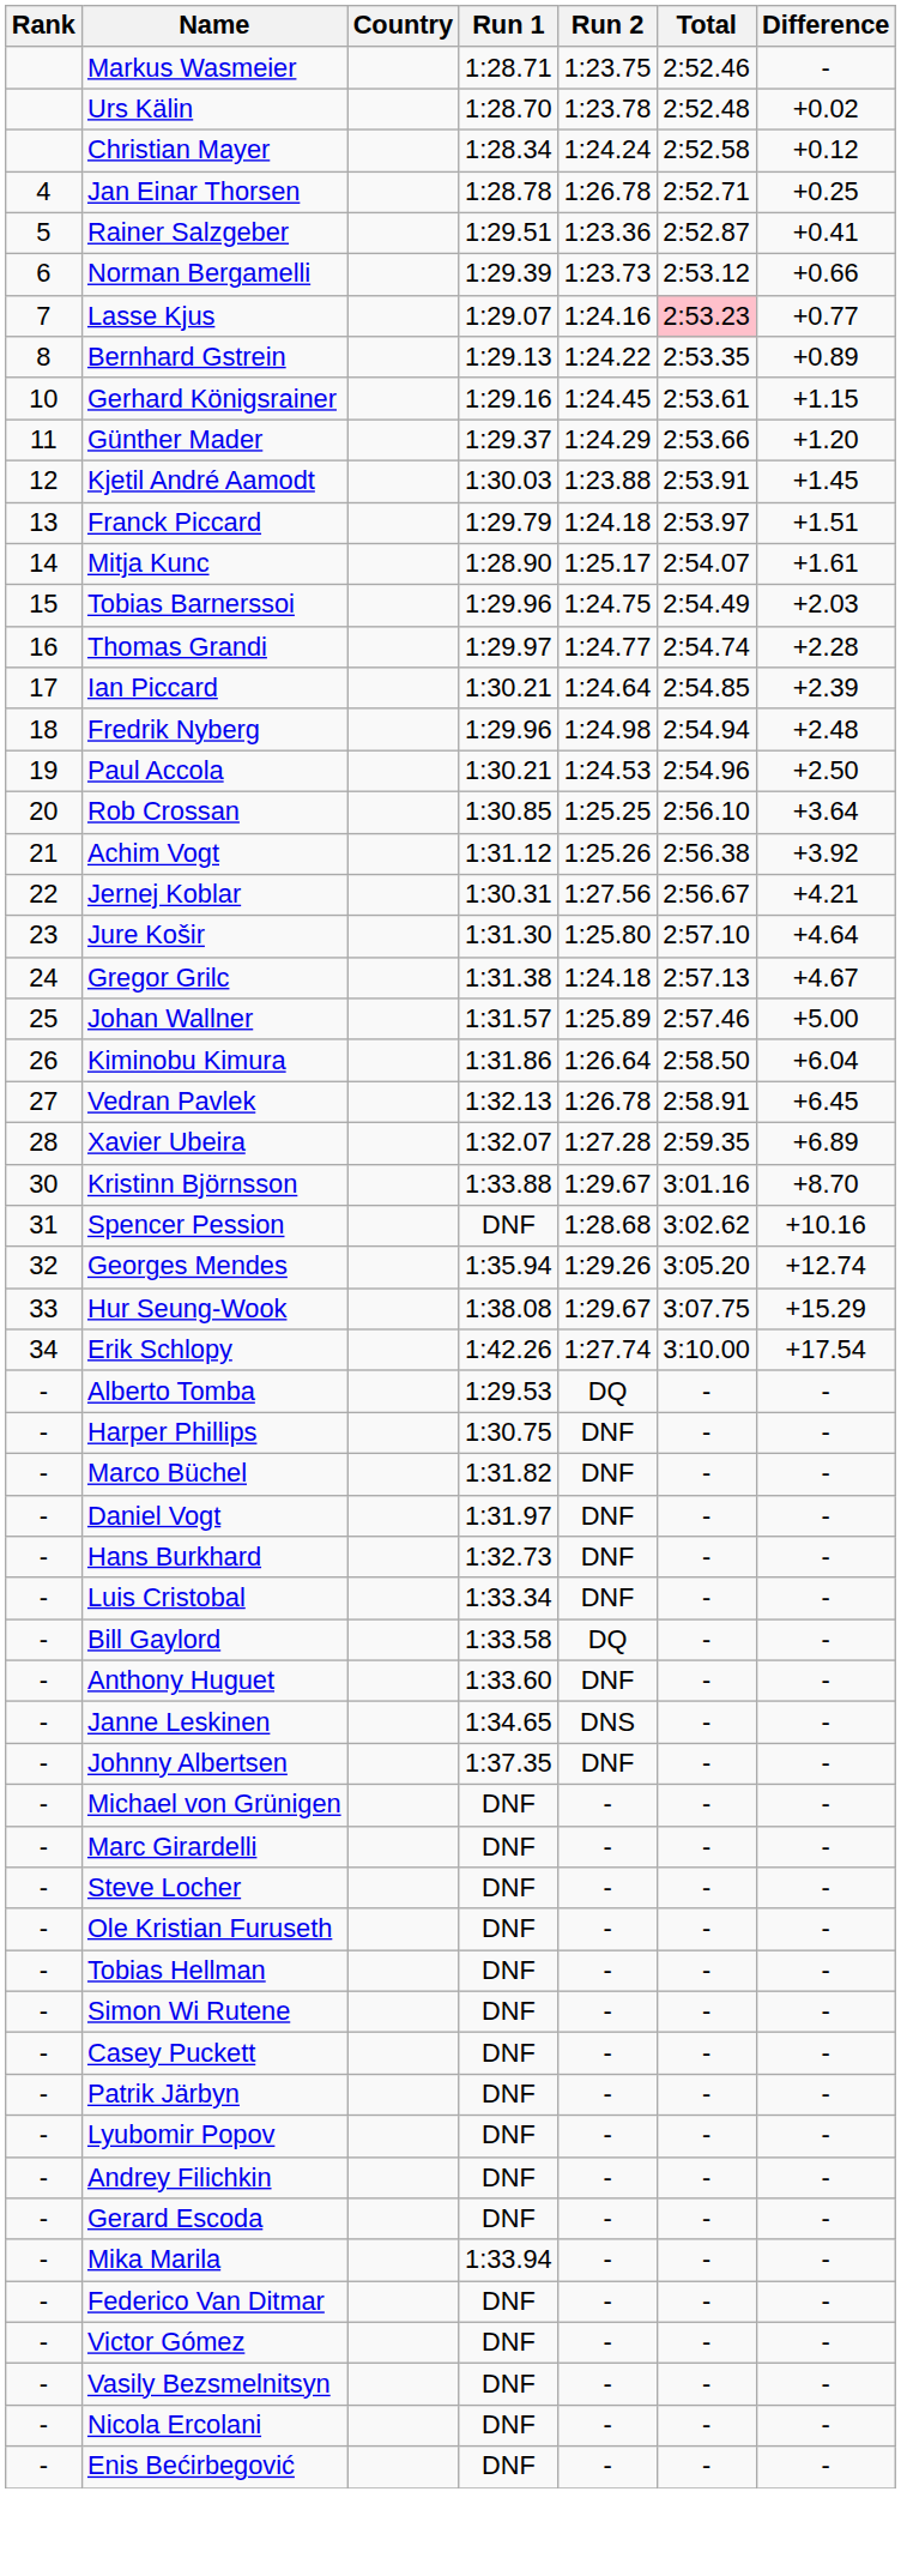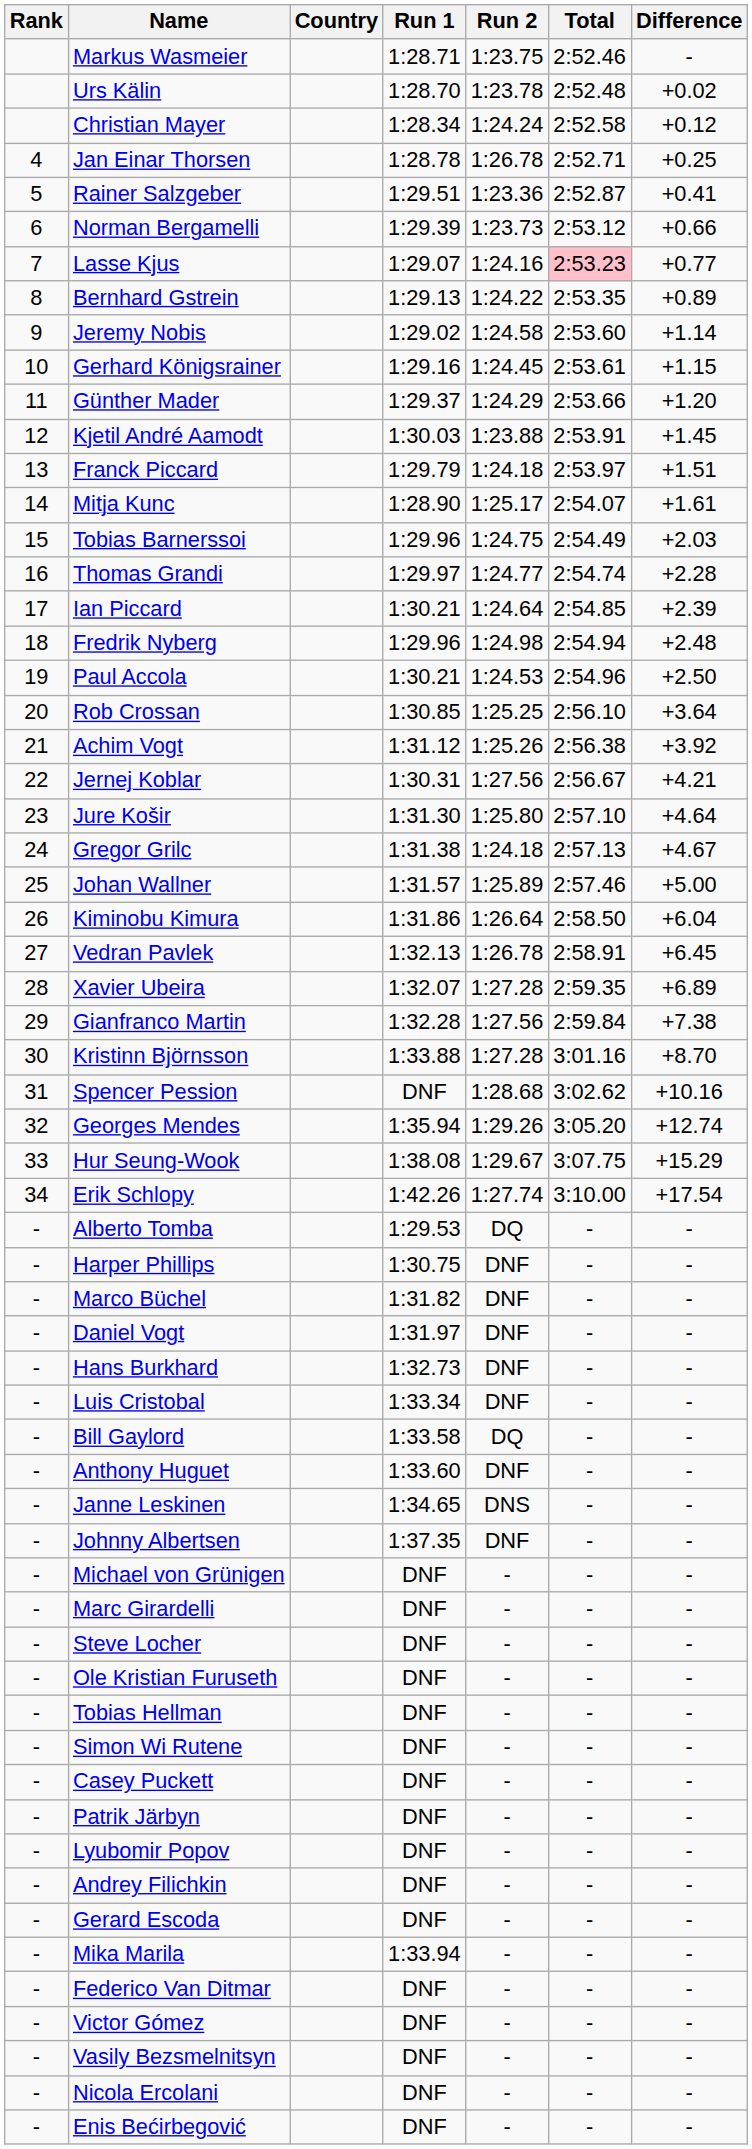 <table class="wikitable sortable" style="text-align:center">
 <tr>
 <th>Rank</th>
 <th>Name</th>
 <th>Country</th>
 <th>Run 1</th>
 <th>Run 2</th>
 <th>Total</th>
 <th>Difference</th>
 </tr>
 <tr>
 <td></td>
 <td align=left><a href='#'>Markus Wasmeier</a></td>
 <td align=left></td>
 <td>1:28.71</td>
 <td>1:23.75</td>
 <td>2:52.46</td>
 <td>-</td>
 </tr>
 <tr>
 <td></td>
 <td align=left><a href='#'>Urs Kälin</a></td>
 <td align=left></td>
 <td>1:28.70</td>
 <td>1:23.78</td>
 <td>2:52.48</td>
 <td>+0.02</td>
 </tr>
 <tr>
 <td></td>
 <td align=left><a href='#'>Christian Mayer</a></td>
 <td align=left></td>
 <td>1:28.34</td>
 <td>1:24.24</td>
 <td>2:52.58</td>
 <td>+0.12</td>
 </tr>
 <tr>
 <td>4</td>
 <td align=left><a href='#'>Jan Einar Thorsen</a></td>
 <td align=left></td>
 <td>1:28.78</td>
 <td>1:26.78</td>
 <td>2:52.71</td>
 <td>+0.25</td>
 </tr>
 <tr>
 <td>5</td>
 <td align=left><a href='#'>Rainer Salzgeber</a></td>
 <td align=left></td>
 <td>1:29.51</td>
 <td>1:23.36</td>
 <td>2:52.87</td>
 <td>+0.41</td>
 </tr>
 <tr>
 <td>6</td>
 <td align=left><a href='#'>Norman Bergamelli</a></td>
 <td align=left></td>
 <td>1:29.39</td>
 <td>1:23.73</td>
 <td>2:53.12</td>
 <td>+0.66</td>
 </tr>
 <tr>
 <td>7</td>
 <td align=left><a href='#'>Lasse Kjus</a></td>
 <td align=left></td>
 <td>1:29.07</td>
 <td>1:24.16</td>
 <td style="background: pink;">2:53.23</td>
 <td>+0.77</td>
 </tr>
 <tr>
 <td>8</td>
 <td align=left><a href='#'>Bernhard Gstrein</a></td>
 <td align=left></td>
 <td>1:29.13</td>
 <td>1:24.22</td>
 <td>2:53.35</td>
 <td>+0.89</td>
+</tr>
+<tr>
+<td>9</td>
+<td align=left><a href='#'>Jeremy Nobis</a></td>
+<td align=left></td>
+<td>1:29.02</td>
+<td>1:24.58</td>
+<td>2:53.60</td>
+<td>+1.14</td>
 </tr>
 <tr>
 <td>10</td>
 <td align=left><a href='#'>Gerhard Königsrainer</a></td>
 <td align=left></td>
 <td>1:29.16</td>
 <td>1:24.45</td>
 <td>2:53.61</td>
 <td>+1.15</td>
 </tr>
 <tr>
 <td>11</td>
 <td align=left><a href='#'>Günther Mader</a></td>
 <td align=left></td>
 <td>1:29.37</td>
 <td>1:24.29</td>
 <td>2:53.66</td>
 <td>+1.20</td>
 </tr>
 <tr>
 <td>12</td>
 <td align=left><a href='#'>Kjetil André Aamodt</a></td>
 <td align=left></td>
 <td>1:30.03</td>
 <td>1:23.88</td>
 <td>2:53.91</td>
 <td>+1.45</td>
 </tr>
 <tr>
 <td>13</td>
 <td align=left><a href='#'>Franck Piccard</a></td>
 <td align=left></td>
 <td>1:29.79</td>
 <td>1:24.18</td>
 <td>2:53.97</td>
 <td>+1.51</td>
 </tr>
 <tr>
 <td>14</td>
 <td align=left><a href='#'>Mitja Kunc</a></td>
 <td align=left></td>
 <td>1:28.90</td>
 <td>1:25.17</td>
 <td>2:54.07</td>
 <td>+1.61</td>
 </tr>
 <tr>
 <td>15</td>
 <td align=left><a href='#'>Tobias Barnerssoi</a></td>
 <td align=left></td>
 <td>1:29.96</td>
 <td>1:24.75</td>
 <td>2:54.49</td>
 <td>+2.03</td>
 </tr>
 <tr>
 <td>16</td>
 <td align=left><a href='#'>Thomas Grandi</a></td>
 <td align=left></td>
 <td>1:29.97</td>
 <td>1:24.77</td>
 <td>2:54.74</td>
 <td>+2.28</td>
 </tr>
 <tr>
 <td>17</td>
 <td align=left><a href='#'>Ian Piccard</a></td>
 <td align=left></td>
 <td>1:30.21</td>
 <td>1:24.64</td>
 <td>2:54.85</td>
 <td>+2.39</td>
 </tr>
 <tr>
 <td>18</td>
 <td align=left><a href='#'>Fredrik Nyberg</a></td>
 <td align=left></td>
 <td>1:29.96</td>
 <td>1:24.98</td>
 <td>2:54.94</td>
 <td>+2.48</td>
 </tr>
 <tr>
 <td>19</td>
 <td align=left><a href='#'>Paul Accola</a></td>
 <td align=left></td>
 <td>1:30.21</td>
 <td>1:24.53</td>
 <td>2:54.96</td>
 <td>+2.50</td>
 </tr>
 <tr>
 <td>20</td>
 <td align=left><a href='#'>Rob Crossan</a></td>
 <td align=left></td>
 <td>1:30.85</td>
 <td>1:25.25</td>
 <td>2:56.10</td>
 <td>+3.64</td>
 </tr>
 <tr>
 <td>21</td>
 <td align=left><a href='#'>Achim Vogt</a></td>
 <td align=left></td>
 <td>1:31.12</td>
 <td>1:25.26</td>
 <td>2:56.38</td>
 <td>+3.92</td>
 </tr>
 <tr>
 <td>22</td>
 <td align=left><a href='#'>Jernej Koblar</a></td>
 <td align=left></td>
 <td>1:30.31</td>
 <td>1:27.56</td>
 <td>2:56.67</td>
 <td>+4.21</td>
 </tr>
 <tr>
 <td>23</td>
 <td align=left><a href='#'>Jure Košir</a></td>
 <td align=left></td>
 <td>1:31.30</td>
 <td>1:25.80</td>
 <td>2:57.10</td>
 <td>+4.64</td>
 </tr>
 <tr>
 <td>24</td>
 <td align=left><a href='#'>Gregor Grilc</a></td>
 <td align=left></td>
 <td>1:31.38</td>
 <td>1:24.18</td>
 <td>2:57.13</td>
 <td>+4.67</td>
 </tr>
 <tr>
 <td>25</td>
 <td align=left><a href='#'>Johan Wallner</a></td>
 <td align=left></td>
 <td>1:31.57</td>
 <td>1:25.89</td>
 <td>2:57.46</td>
 <td>+5.00</td>
 </tr>
 <tr>
 <td>26</td>
 <td align=left><a href='#'>Kiminobu Kimura</a></td>
 <td align=left></td>
 <td>1:31.86</td>
 <td>1:26.64</td>
 <td>2:58.50</td>
 <td>+6.04</td>
 </tr>
 <tr>
 <td>27</td>
 <td align=left><a href='#'>Vedran Pavlek</a></td>
 <td align=left></td>
 <td>1:32.13</td>
 <td>1:26.78</td>
 <td>2:58.91</td>
 <td>+6.45</td>
 </tr>
 <tr>
 <td>28</td>
 <td align=left><a href='#'>Xavier Ubeira</a></td>
 <td align=left></td>
 <td>1:32.07</td>
 <td>1:27.28</td>
 <td>2:59.35</td>
 <td>+6.89</td>
 </tr>
 <tr>
+<td>29</td>
+<td align=left><a href='#'>Gianfranco Martin</a></td>
+<td align=left></td>
+<td>1:32.28</td>
+<td>1:27.56</td>
+<td>2:59.84</td>
+<td>+7.38</td>
+</tr>
+<tr>
 <td>30</td>
 <td align=left><a href='#'>Kristinn Björnsson</a></td>
 <td align=left></td>
 <td>1:33.88</td>
-<td>1:29.67</td>
+<td>1:27.28</td>
 <td>3:01.16</td>
 <td>+8.70</td>
 </tr>
 <tr>
 <td>31</td>
 <td align=left><a href='#'>Spencer Pession</a></td>
 <td align=left></td>
 <td>DNF</td>
 <td>1:28.68</td>
 <td>3:02.62</td>
 <td>+10.16</td>
 </tr>
 <tr>
 <td>32</td>
 <td align=left><a href='#'>Georges Mendes</a></td>
 <td align=left></td>
 <td>1:35.94</td>
 <td>1:29.26</td>
 <td>3:05.20</td>
 <td>+12.74</td>
 </tr>
 <tr>
 <td>33</td>
 <td align=left><a href='#'>Hur Seung-Wook</a></td>
 <td align=left></td>
 <td>1:38.08</td>
 <td>1:29.67</td>
 <td>3:07.75</td>
 <td>+15.29</td>
 </tr>
 <tr>
 <td>34</td>
 <td align=left><a href='#'>Erik Schlopy</a></td>
 <td align=left></td>
 <td>1:42.26</td>
 <td>1:27.74</td>
 <td>3:10.00</td>
 <td>+17.54</td>
 </tr>
 <tr>
 <td>-</td>
 <td align=left><a href='#'>Alberto Tomba</a></td>
 <td align=left></td>
 <td>1:29.53</td>
 <td>DQ</td>
 <td>-</td>
 <td>-</td>
 </tr>
 <tr>
 <td>-</td>
 <td align=left><a href='#'>Harper Phillips</a></td>
 <td align=left></td>
 <td>1:30.75</td>
 <td>DNF</td>
 <td>-</td>
 <td>-</td>
 </tr>
 <tr>
 <td>-</td>
 <td align=left><a href='#'>Marco Büchel</a></td>
 <td align=left></td>
 <td>1:31.82</td>
 <td>DNF</td>
 <td>-</td>
 <td>-</td>
 </tr>
 <tr>
 <td>-</td>
 <td align=left><a href='#'>Daniel Vogt</a></td>
 <td align=left></td>
 <td>1:31.97</td>
 <td>DNF</td>
 <td>-</td>
 <td>-</td>
 </tr>
 <tr>
 <td>-</td>
 <td align=left><a href='#'>Hans Burkhard</a></td>
 <td align=left></td>
 <td>1:32.73</td>
 <td>DNF</td>
 <td>-</td>
 <td>-</td>
 </tr>
 <tr>
 <td>-</td>
 <td align=left><a href='#'>Luis Cristobal</a></td>
 <td align=left></td>
 <td>1:33.34</td>
 <td>DNF</td>
 <td>-</td>
 <td>-</td>
 </tr>
 <tr>
 <td>-</td>
 <td align=left><a href='#'>Bill Gaylord</a></td>
 <td align=left></td>
 <td>1:33.58</td>
 <td>DQ</td>
 <td>-</td>
 <td>-</td>
 </tr>
 <tr>
 <td>-</td>
 <td align=left><a href='#'>Anthony Huguet</a></td>
 <td align=left></td>
 <td>1:33.60</td>
 <td>DNF</td>
 <td>-</td>
 <td>-</td>
 </tr>
 <tr>
 <td>-</td>
 <td align=left><a href='#'>Janne Leskinen</a></td>
 <td align=left></td>
 <td>1:34.65</td>
 <td>DNS</td>
 <td>-</td>
 <td>-</td>
 </tr>
 <tr>
 <td>-</td>
 <td align=left><a href='#'>Johnny Albertsen</a></td>
 <td align=left></td>
 <td>1:37.35</td>
 <td>DNF</td>
 <td>-</td>
 <td>-</td>
 </tr>
 <tr>
 <td>-</td>
 <td align=left><a href='#'>Michael von Grünigen</a></td>
 <td align=left></td>
 <td>DNF</td>
 <td>-</td>
 <td>-</td>
 <td>-</td>
 </tr>
 <tr>
 <td>-</td>
 <td align=left><a href='#'>Marc Girardelli</a></td>
 <td align=left></td>
 <td>DNF</td>
 <td>-</td>
 <td>-</td>
 <td>-</td>
 </tr>
 <tr>
 <td>-</td>
 <td align=left><a href='#'>Steve Locher</a></td>
 <td align=left></td>
 <td>DNF</td>
 <td>-</td>
 <td>-</td>
 <td>-</td>
 </tr>
 <tr>
 <td>-</td>
 <td align=left><a href='#'>Ole Kristian Furuseth</a></td>
 <td align=left></td>
 <td>DNF</td>
 <td>-</td>
 <td>-</td>
 <td>-</td>
 </tr>
 <tr>
 <td>-</td>
 <td align=left><a href='#'>Tobias Hellman</a></td>
 <td align=left></td>
 <td>DNF</td>
 <td>-</td>
 <td>-</td>
 <td>-</td>
 </tr>
 <tr>
 <td>-</td>
 <td align=left><a href='#'>Simon Wi Rutene</a></td>
 <td align=left></td>
 <td>DNF</td>
 <td>-</td>
 <td>-</td>
 <td>-</td>
 </tr>
 <tr>
 <td>-</td>
 <td align=left><a href='#'>Casey Puckett</a></td>
 <td align=left></td>
 <td>DNF</td>
 <td>-</td>
 <td>-</td>
 <td>-</td>
 </tr>
 <tr>
 <td>-</td>
 <td align=left><a href='#'>Patrik Järbyn</a></td>
 <td align=left></td>
 <td>DNF</td>
 <td>-</td>
 <td>-</td>
 <td>-</td>
 </tr>
 <tr>
 <td>-</td>
 <td align=left><a href='#'>Lyubomir Popov</a></td>
 <td align=left></td>
 <td>DNF</td>
 <td>-</td>
 <td>-</td>
 <td>-</td>
 </tr>
 <tr>
 <td>-</td>
 <td align=left><a href='#'>Andrey Filichkin</a></td>
 <td align=left></td>
 <td>DNF</td>
 <td>-</td>
 <td>-</td>
 <td>-</td>
 </tr>
 <tr>
 <td>-</td>
 <td align=left><a href='#'>Gerard Escoda</a></td>
 <td align=left></td>
 <td>DNF</td>
 <td>-</td>
 <td>-</td>
 <td>-</td>
 </tr>
 <tr>
 <td>-</td>
 <td align=left><a href='#'>Mika Marila</a></td>
 <td align=left></td>
 <td>1:33.94</td>
 <td>-</td>
 <td>-</td>
 <td>-</td>
 </tr>
 <tr>
 <td>-</td>
 <td align=left><a href='#'>Federico Van Ditmar</a></td>
 <td align=left></td>
 <td>DNF</td>
 <td>-</td>
 <td>-</td>
 <td>-</td>
 </tr>
 <tr>
 <td>-</td>
 <td align=left><a href='#'>Victor Gómez</a></td>
 <td align=left></td>
 <td>DNF</td>
 <td>-</td>
 <td>-</td>
 <td>-</td>
 </tr>
 <tr>
 <td>-</td>
 <td align=left><a href='#'>Vasily Bezsmelnitsyn</a></td>
 <td align=left></td>
 <td>DNF</td>
 <td>-</td>
 <td>-</td>
 <td>-</td>
 </tr>
 <tr>
 <td>-</td>
 <td align=left><a href='#'>Nicola Ercolani</a></td>
 <td align=left></td>
 <td>DNF</td>
 <td>-</td>
 <td>-</td>
 <td>-</td>
 </tr>
 <tr>
 <td>-</td>
 <td align=left><a href='#'>Enis Bećirbegović</a></td>
 <td align=left></td>
 <td>DNF</td>
 <td>-</td>
 <td>-</td>
 <td>-</td>
 </tr>
 </table>
